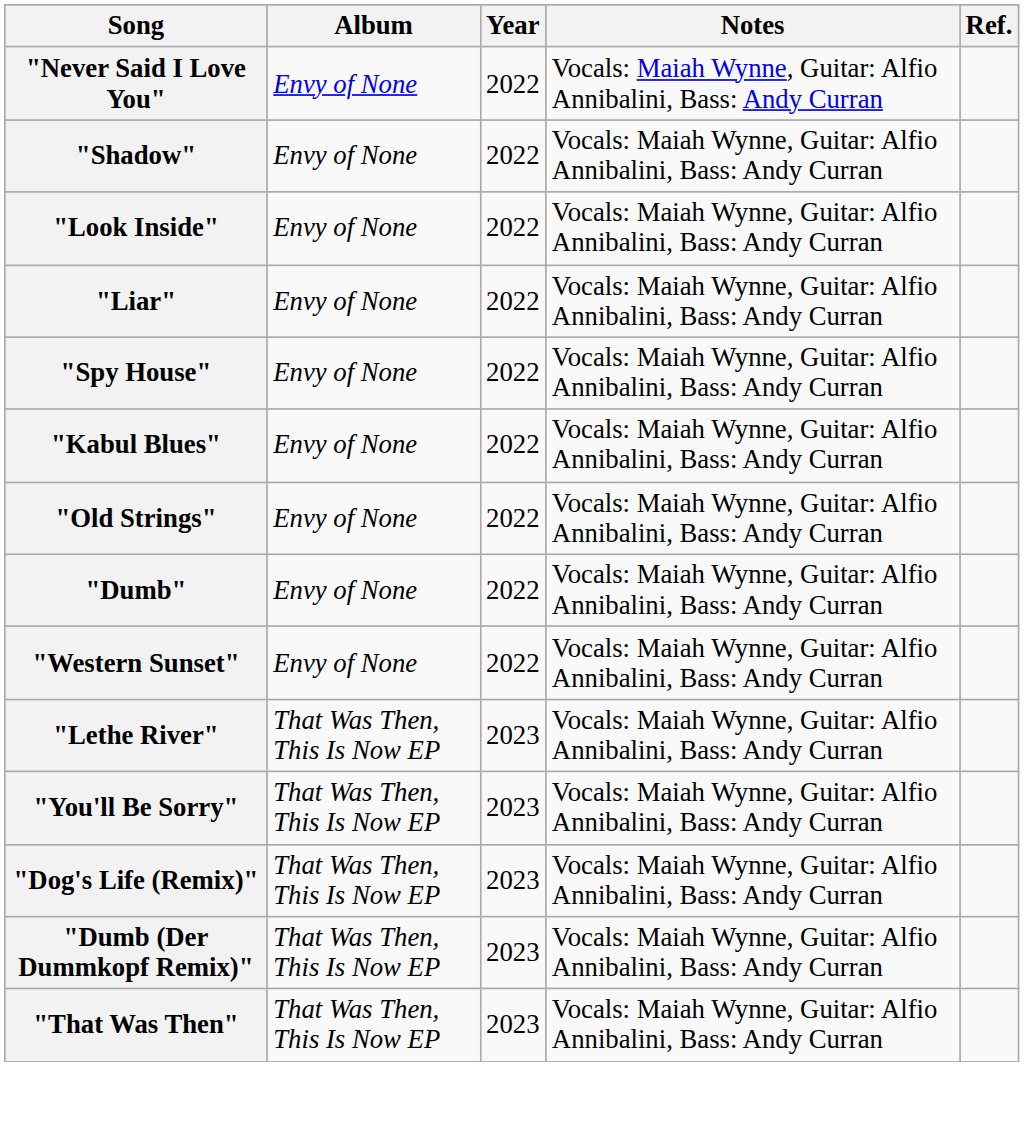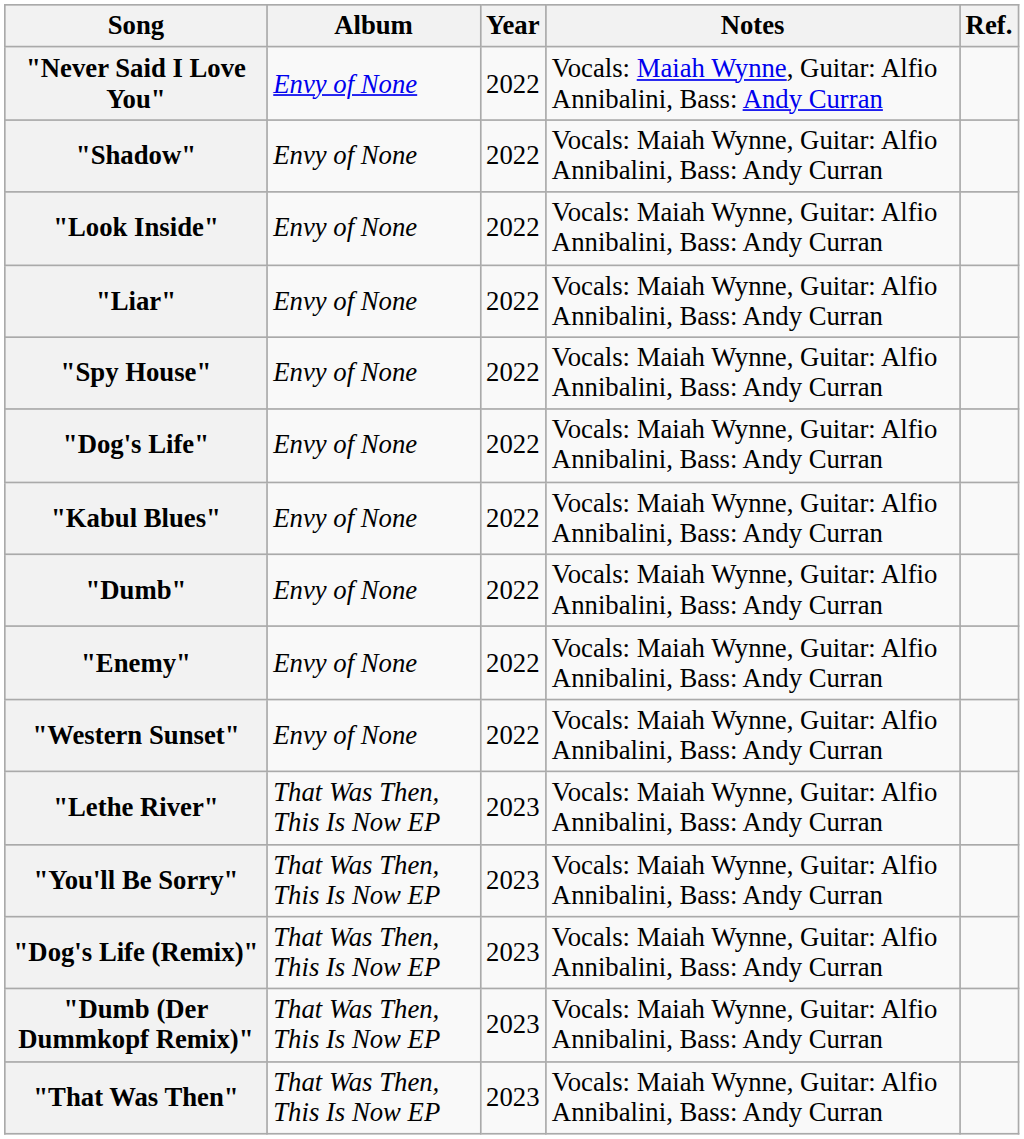 <table class="wikitable sortable plainrowheaders" style="text-align:left;">
 <tr>
 <th scope="col">Song</th>
 <th scope="col">Album</th>
 <th scope="col">Year</th>
 <th scope="col" class="unsortable">Notes</th>
 <th scope="col" class="unsortable">Ref.</th>
 </tr>
 <tr>
 <th scope="row">"Never Said I Love You"</th>
 <td><em><a href='#'>Envy of None</a></em></td>
 <td>2022</td>
 <td>Vocals: <a href='#'>Maiah Wynne</a>, Guitar: Alfio Annibalini, Bass: <a href='#'>Andy Curran</a></td>
 <td></td>
 </tr>
 <tr>
 <th scope="row">"Shadow"</th>
 <td><em>Envy of None</em></td>
 <td>2022</td>
 <td>Vocals: Maiah Wynne, Guitar: Alfio Annibalini, Bass: Andy Curran</td>
 <td></td>
 </tr>
 <tr>
 <th scope="row">"Look Inside"</th>
 <td><em>Envy of None</em></td>
 <td>2022</td>
 <td>Vocals: Maiah Wynne, Guitar: Alfio Annibalini, Bass: Andy Curran</td>
 <td></td>
 </tr>
 <tr>
 <th scope="row">"Liar"</th>
 <td><em>Envy of None</em></td>
 <td>2022</td>
 <td>Vocals: Maiah Wynne, Guitar: Alfio Annibalini, Bass: Andy Curran</td>
 <td></td>
 </tr>
 <tr>
 <th scope="row">"Spy House"</th>
 <td><em>Envy of None</em></td>
 <td>2022</td>
 <td>Vocals: Maiah Wynne, Guitar: Alfio Annibalini, Bass: Andy Curran</td>
 <td></td>
 </tr>
 <tr>
+<th scope="row">"Dog's Life"</th>
+<td><em>Envy of None</em></td>
+<td>2022</td>
+<td>Vocals: Maiah Wynne, Guitar: Alfio Annibalini, Bass: Andy Curran</td>
+<td></td>
+</tr>
+<tr>
 <th scope="row">"Kabul Blues"</th>
 <td><em>Envy of None</em></td>
 <td>2022</td>
 <td>Vocals: Maiah Wynne, Guitar: Alfio Annibalini, Bass: Andy Curran</td>
 <td></td>
 </tr>
 <tr>
-<th scope="row">"Old Strings"</th>
+<th scope="row">"Dumb"</th>
 <td><em>Envy of None</em></td>
 <td>2022</td>
 <td>Vocals: Maiah Wynne, Guitar: Alfio Annibalini, Bass: Andy Curran</td>
 <td></td>
 </tr>
 <tr>
-<th scope="row">"Dumb"</th>
+<th scope="row">"Enemy"</th>
 <td><em>Envy of None</em></td>
 <td>2022</td>
 <td>Vocals: Maiah Wynne, Guitar: Alfio Annibalini, Bass: Andy Curran</td>
 <td></td>
 </tr>
 <tr>
 <th scope="row">"Western Sunset"</th>
 <td><em>Envy of None</em></td>
 <td>2022</td>
 <td>Vocals: Maiah Wynne, Guitar: Alfio Annibalini, Bass: Andy Curran</td>
 <td></td>
 </tr>
 <tr>
 <th scope="row">"Lethe River"</th>
 <td><em>That Was Then, This Is Now EP</em></td>
 <td>2023</td>
 <td>Vocals: Maiah Wynne, Guitar: Alfio Annibalini, Bass: Andy Curran</td>
 <td></td>
 </tr>
 <tr>
 <th scope="row">"You'll Be Sorry"</th>
 <td><em>That Was Then, This Is Now EP</em></td>
 <td>2023</td>
 <td>Vocals: Maiah Wynne, Guitar: Alfio Annibalini, Bass: Andy Curran</td>
 <td></td>
 </tr>
 <tr>
 <th scope="row">"Dog's Life (Remix)"</th>
 <td><em>That Was Then, This Is Now EP</em></td>
 <td>2023</td>
 <td>Vocals: Maiah Wynne, Guitar: Alfio Annibalini, Bass: Andy Curran</td>
 <td></td>
 </tr>
 <tr>
 <th scope="row">"Dumb (Der Dummkopf Remix)"</th>
 <td><em>That Was Then, This Is Now EP</em></td>
 <td>2023</td>
 <td>Vocals: Maiah Wynne, Guitar: Alfio Annibalini, Bass: Andy Curran</td>
 <td></td>
 </tr>
 <tr>
 <th scope="row">"That Was Then"</th>
 <td><em>That Was Then, This Is Now EP</em></td>
 <td>2023</td>
 <td>Vocals: Maiah Wynne, Guitar: Alfio Annibalini, Bass: Andy Curran</td>
 <td></td>
 </tr>
 </table>
